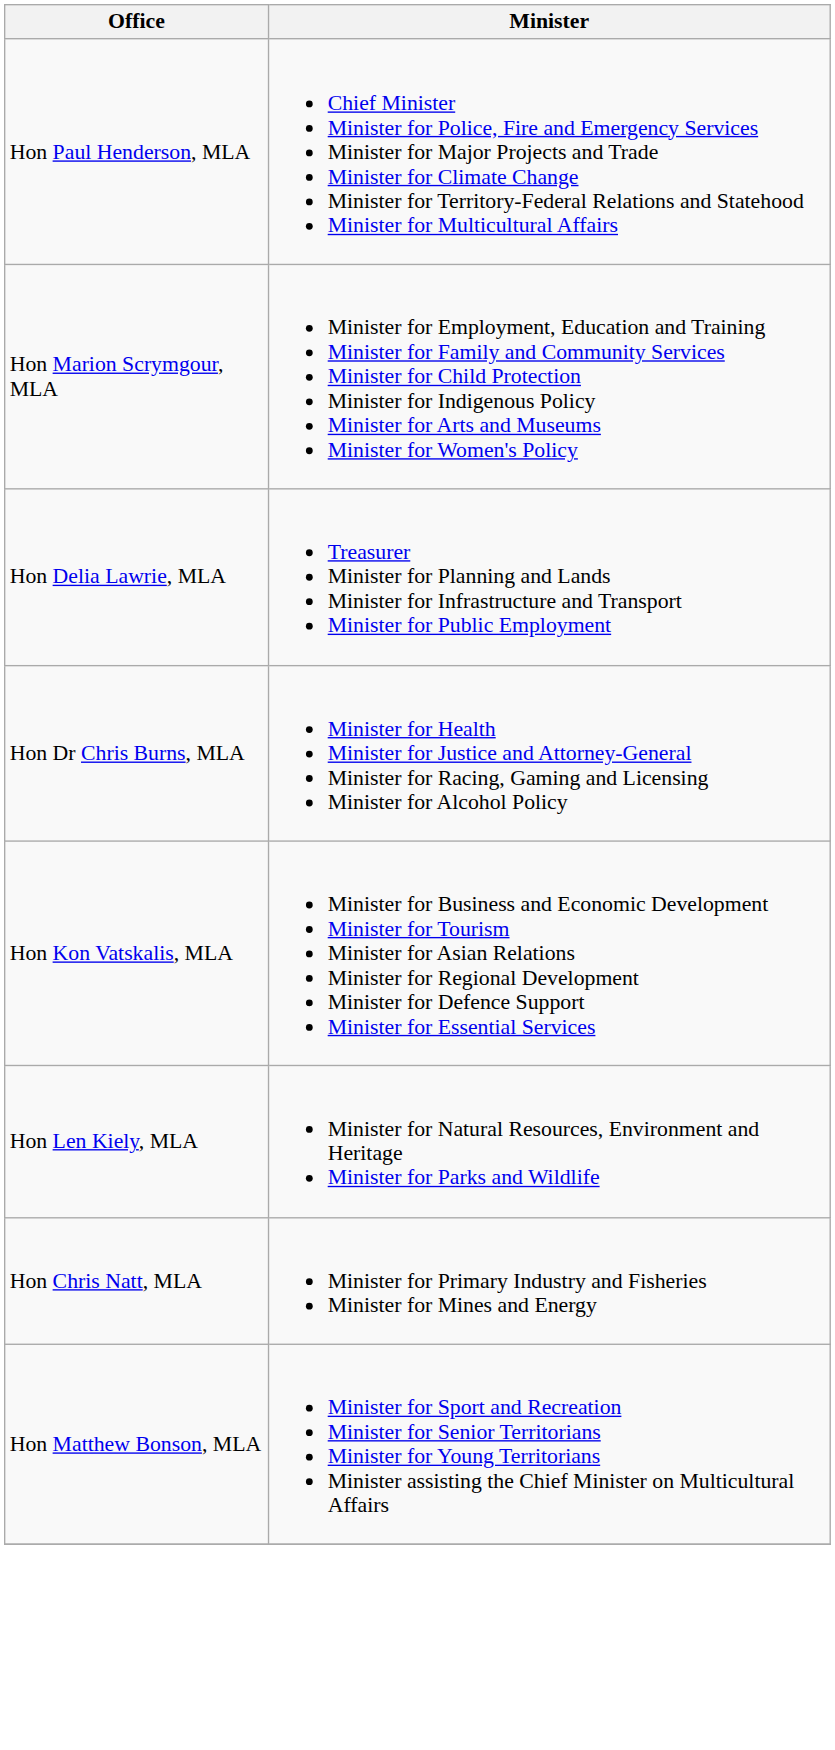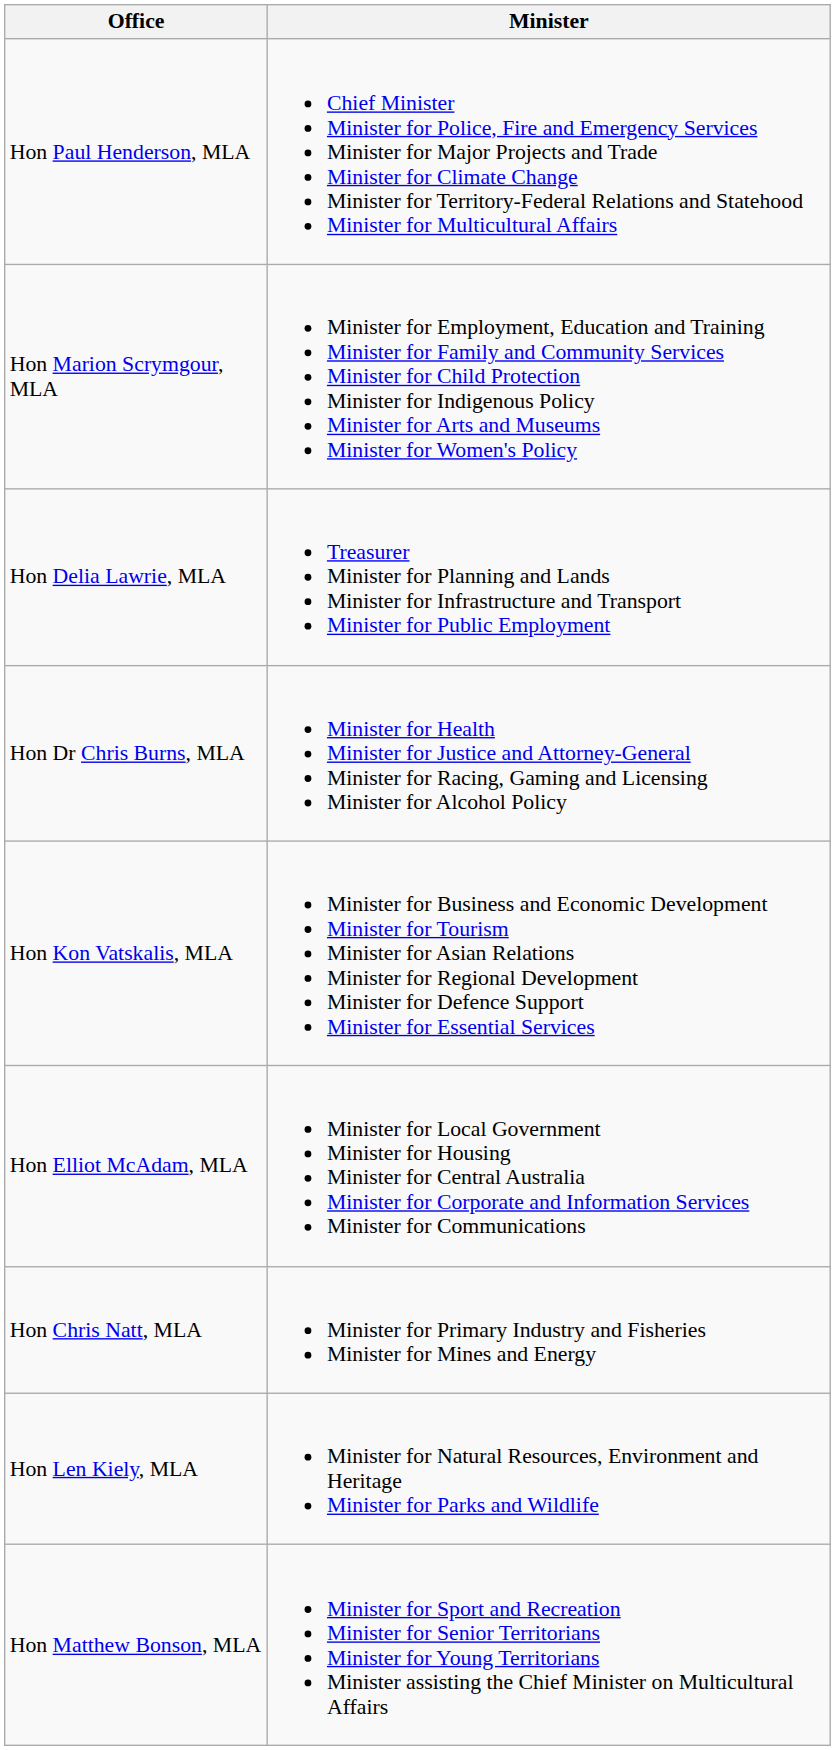 <table class="wikitable">
 <tr>
 <th>Office</th>
 <th>Minister</th>
 </tr>
 <tr>
 <td>Hon <a href='#'>Paul Henderson</a>, MLA</td>
 <td><br><ul><li><a href='#'>Chief Minister</a></li><li><a href='#'>Minister for Police, Fire and Emergency Services</a></li><li>Minister for Major Projects and Trade</li><li><a href='#'>Minister for Climate Change</a></li><li>Minister for Territory-Federal Relations and Statehood</li><li><a href='#'>Minister for Multicultural Affairs</a></li></ul></td>
 </tr>
 <tr>
 <td>Hon <a href='#'>Marion Scrymgour</a>, MLA</td>
 <td><br><ul><li>Minister for Employment, Education and Training</li><li><a href='#'>Minister for Family and Community Services</a></li><li><a href='#'>Minister for Child Protection</a></li><li>Minister for Indigenous Policy</li><li><a href='#'>Minister for Arts and Museums</a></li><li><a href='#'>Minister for Women's Policy</a></li></ul></td>
 </tr>
 <tr>
 <td>Hon <a href='#'>Delia Lawrie</a>, MLA</td>
 <td><br><ul><li><a href='#'>Treasurer</a></li><li>Minister for Planning and Lands</li><li>Minister for Infrastructure and Transport</li><li><a href='#'>Minister for Public Employment</a></li></ul></td>
 </tr>
 <tr>
 <td>Hon Dr <a href='#'>Chris Burns</a>, MLA</td>
 <td><br><ul><li><a href='#'>Minister for Health</a></li><li><a href='#'>Minister for Justice and Attorney-General</a></li><li>Minister for Racing, Gaming and Licensing</li><li>Minister for Alcohol Policy</li></ul></td>
 </tr>
 <tr>
 <td>Hon <a href='#'>Kon Vatskalis</a>, MLA</td>
 <td><br><ul><li>Minister for Business and Economic Development</li><li><a href='#'>Minister for Tourism</a></li><li>Minister for Asian Relations</li><li>Minister for Regional Development</li><li>Minister for Defence Support</li><li><a href='#'>Minister for Essential Services</a></li></ul></td>
 </tr>
 <tr>
-<td>Hon <a href='#'>Len Kiely</a>, MLA</td>
-<td><br><ul><li>Minister for Natural Resources, Environment and Heritage</li><li><a href='#'>Minister for Parks and Wildlife</a></li></ul></td>
+<td>Hon <a href='#'>Elliot McAdam</a>, MLA</td>
+<td><br><ul><li>Minister for Local Government</li><li>Minister for Housing</li><li>Minister for Central Australia</li><li><a href='#'>Minister for Corporate and Information Services</a></li><li>Minister for Communications</li></ul></td>
 </tr>
 <tr>
 <td>Hon <a href='#'>Chris Natt</a>, MLA</td>
 <td><br><ul><li>Minister for Primary Industry and Fisheries</li><li>Minister for Mines and Energy</li></ul></td>
+</tr>
+<tr>
+<td>Hon <a href='#'>Len Kiely</a>, MLA</td>
+<td><br><ul><li>Minister for Natural Resources, Environment and Heritage</li><li><a href='#'>Minister for Parks and Wildlife</a></li></ul></td>
 </tr>
 <tr>
 <td>Hon <a href='#'>Matthew Bonson</a>, MLA</td>
 <td><br><ul><li><a href='#'>Minister for Sport and Recreation</a></li><li><a href='#'>Minister for Senior Territorians</a></li><li><a href='#'>Minister for Young Territorians</a></li><li>Minister assisting the Chief Minister on Multicultural Affairs</li></ul></td>
 </tr>
 <tr>
 </tr>
 </table>
